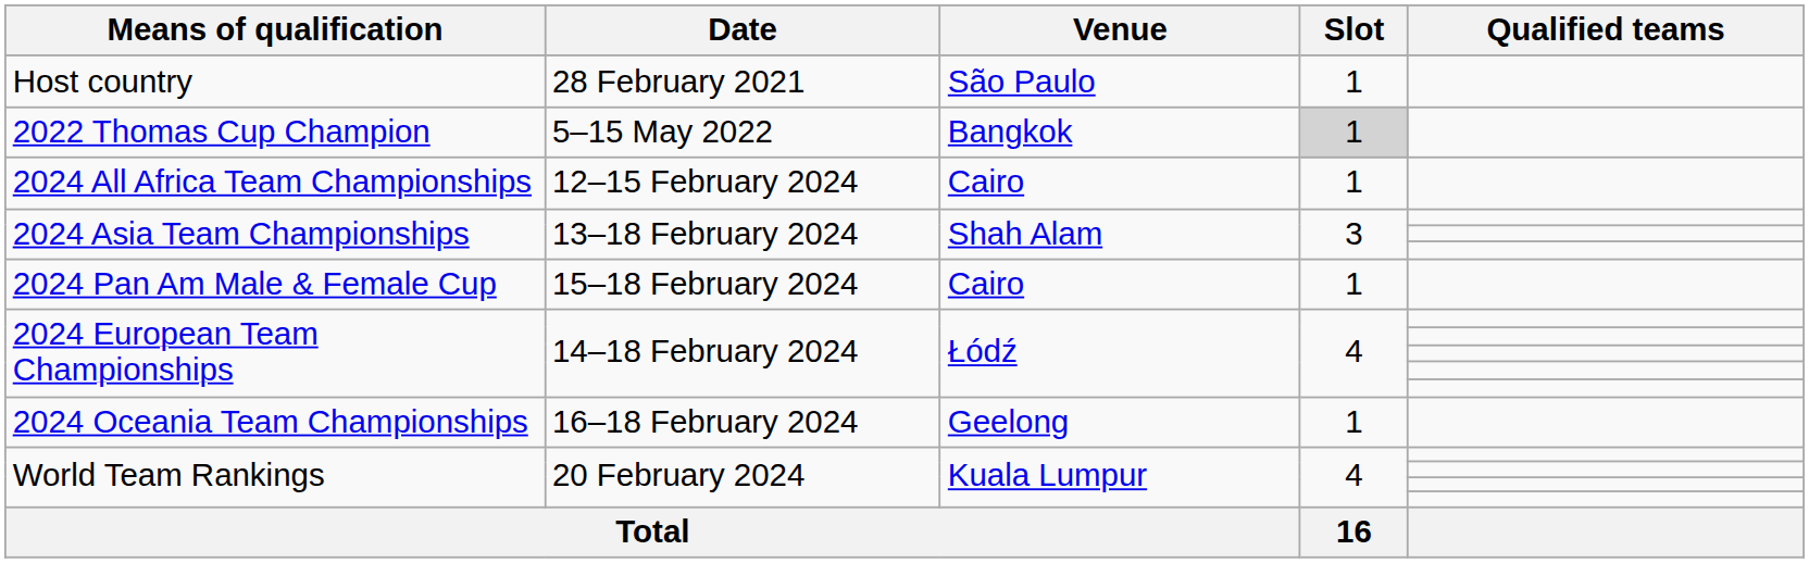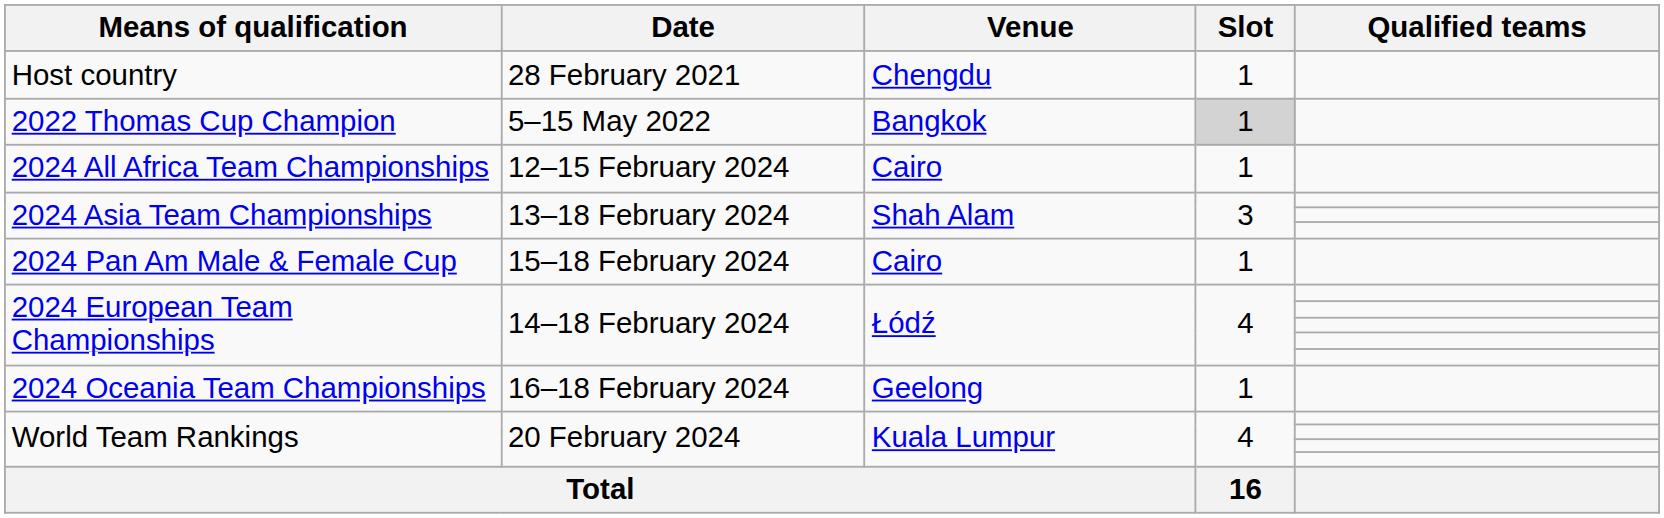 <table class="wikitable" width="900">
 <tr>
 <th width="30%">Means of qualification</th>
 <th width="22%">Date</th>
 <th width="20%">Venue</th>
 <th width="6%">Slot</th>
 <th width="22%">Qualified teams</th>
 </tr>
 <tr>
 <td>Host country</td>
 <td>28 February 2021</td>
-<td><a href='#'>São Paulo</a></td>
+<td><a href='#'>Chengdu</a></td>
 <td align="center">1</td>
 <td></td>
 </tr>
 <tr>
 <td><a href='#'>2022 Thomas Cup Champion</a></td>
 <td>5–15 May 2022</td>
 <td><a href='#'>Bangkok</a></td>
 <td align="center" style="background: lightgrey;">1</td>
 <td></td>
 </tr>
 <tr>
 <td><a href='#'>2024 All Africa Team Championships</a></td>
 <td>12–15 February 2024</td>
 <td><a href='#'>Cairo</a></td>
 <td align="center">1</td>
 <td></td>
 </tr>
 <tr>
 <td rowspan="3"><a href='#'>2024 Asia Team Championships</a></td>
 <td rowspan="3">13–18 February 2024</td>
 <td rowspan="3"><a href='#'>Shah Alam</a></td>
 <td align="center" rowspan="3">3</td>
 <td></td>
 </tr>
 <tr>
 <td></td>
 </tr>
 <tr>
 <td></td>
 </tr>
 <tr>
 <td><a href='#'>2024 Pan Am Male & Female Cup</a></td>
 <td>15–18 February 2024</td>
 <td><a href='#'>Cairo</a></td>
 <td align="center">1</td>
 <td></td>
 </tr>
 <tr>
 <td rowspan="5"><a href='#'>2024 European Team Championships</a></td>
 <td rowspan="5">14–18 February 2024</td>
 <td rowspan="5"><a href='#'>Łódź</a></td>
 <td align="center" rowspan="5">4</td>
 <td></td>
 </tr>
 <tr>
 <td><s></s></td>
 </tr>
 <tr>
 <td></td>
 </tr>
 <tr>
 <td></td>
 </tr>
 <tr>
 <td></td>
 </tr>
 <tr>
 <td><a href='#'>2024 Oceania Team Championships</a></td>
 <td>16–18 February 2024</td>
 <td><a href='#'>Geelong</a></td>
 <td align="center">1</td>
 <td></td>
 </tr>
 <tr>
 <td rowspan="4">World Team Rankings</td>
 <td rowspan="4">20 February 2024</td>
 <td rowspan="4"><a href='#'>Kuala Lumpur</a></td>
 <td align="center" rowspan="4">4</td>
 <td></td>
 </tr>
 <tr>
 <td></td>
 </tr>
 <tr>
 <td></td>
 </tr>
 <tr>
 <td></td>
 </tr>
 <tr>
 <th colspan="3">Total</th>
 <th>16</th>
 <th></th>
 </tr>
 </table>
